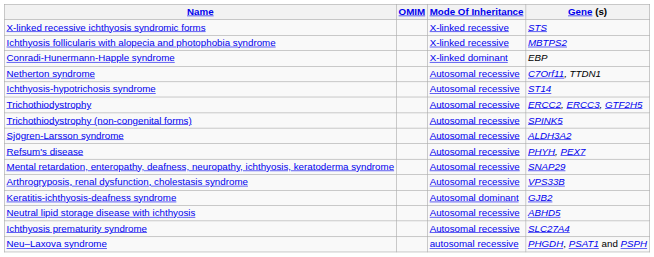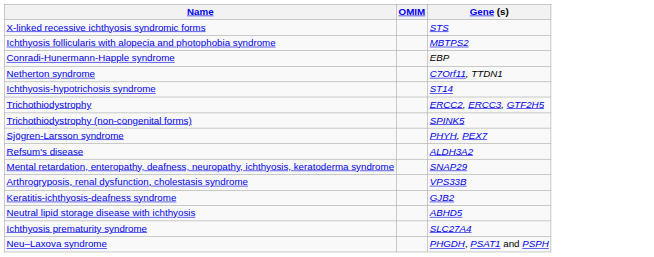 <table class="wikitable">
 <tr>
 <th><a href='#'>Name</a></th>
 <th><a href='#'>OMIM</a></th>
-<th><a href='#'>Mode Of Inheritance</a></th>
 <th><a href='#'>Gene</a> (s)</th>
 </tr>
 <tr>
 <td><a href='#'>X-linked recessive ichthyosis syndromic forms</a></td>
 <td></td>
-<td><a href='#'>X-linked recessive</a></td>
 <td><em><a href='#'>STS</a></em></td>
 </tr>
 <tr>
 <td><a href='#'>Ichthyosis follicularis with alopecia and photophobia syndrome</a></td>
 <td></td>
-<td><a href='#'>X-linked recessive</a></td>
 <td><em><a href='#'>MBTPS2</a></em></td>
 </tr>
 <tr>
 <td><a href='#'>Conradi-Hunermann-Happle syndrome</a></td>
 <td></td>
-<td><a href='#'>X-linked dominant</a></td>
 <td><em>EBP</em></td>
 </tr>
 <tr>
 <td><a href='#'>Netherton syndrome</a></td>
 <td></td>
-<td><a href='#'>Autosomal recessive</a></td>
 <td><em><a href='#'>C7Orf11</a>, TTDN1</em></td>
 </tr>
 <tr>
 <td><a href='#'>Ichthyosis-hypotrichosis syndrome</a></td>
 <td></td>
-<td><a href='#'>Autosomal recessive</a></td>
 <td><em><a href='#'>ST14</a></em></td>
 </tr>
 <tr>
 <td><a href='#'>Trichothiodystrophy</a></td>
 <td></td>
-<td><a href='#'>Autosomal recessive</a></td>
 <td><em><a href='#'>ERCC2</a>, <a href='#'>ERCC3</a>, <a href='#'>GTF2H5</a></em></td>
 </tr>
 <tr>
 <td><a href='#'>Trichothiodystrophy (non-congenital forms)</a></td>
 <td></td>
-<td><a href='#'>Autosomal recessive</a></td>
 <td><em><a href='#'>SPINK5</a></em></td>
 </tr>
 <tr>
 <td><a href='#'>Sjögren-Larsson syndrome</a></td>
 <td></td>
-<td><a href='#'>Autosomal recessive</a></td>
-<td><em><a href='#'>ALDH3A2</a></em></td>
+<td><em><a href='#'>PHYH</a>, <a href='#'>PEX7</a></em></td>
 </tr>
 <tr>
 <td><a href='#'>Refsum's disease</a></td>
 <td></td>
-<td><a href='#'>Autosomal recessive</a></td>
-<td><em><a href='#'>PHYH</a>, <a href='#'>PEX7</a></em></td>
+<td><em><a href='#'>ALDH3A2</a></em></td>
 </tr>
 <tr>
 <td><a href='#'>Mental retardation, enteropathy, deafness, neuropathy, ichthyosis, keratoderma syndrome</a></td>
 <td></td>
-<td><a href='#'>Autosomal recessive</a></td>
 <td><em><a href='#'>SNAP29</a></em></td>
 </tr>
 <tr>
 <td><a href='#'>Arthrogryposis, renal dysfunction, cholestasis syndrome</a></td>
 <td></td>
-<td><a href='#'>Autosomal recessive</a></td>
 <td><em><a href='#'>VPS33B</a></em></td>
 </tr>
 <tr>
 <td><a href='#'>Keratitis-ichthyosis-deafness syndrome</a></td>
 <td></td>
-<td><a href='#'>Autosomal dominant</a></td>
 <td><em><a href='#'>GJB2</a></em></td>
 </tr>
 <tr>
 <td><a href='#'>Neutral lipid storage disease with ichthyosis</a></td>
 <td></td>
-<td><a href='#'>Autosomal recessive</a></td>
 <td><em><a href='#'>ABHD5</a></em></td>
 </tr>
 <tr>
 <td><a href='#'>Ichthyosis prematurity syndrome</a></td>
 <td></td>
-<td><a href='#'>Autosomal recessive</a></td>
 <td><em><a href='#'>SLC27A4</a></em></td>
 </tr>
 <tr>
 <td><a href='#'>Neu–Laxova syndrome</a></td>
 <td></td>
-<td><a href='#'>autosomal recessive</a></td>
 <td><em><a href='#'>PHGDH</a></em>, <em><a href='#'>PSAT1</a></em> and <em><a href='#'>PSPH</a></em></td>
 </tr>
 </table>
